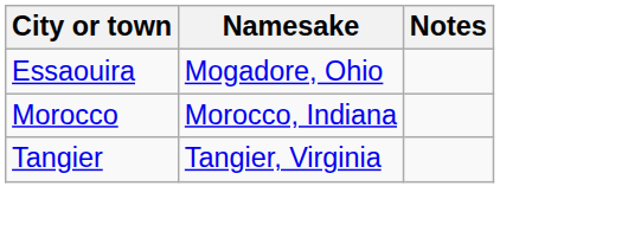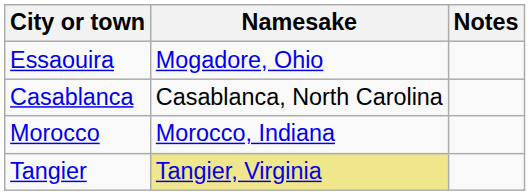 <table class="wikitable">
 <tr>
 <th>City or town</th>
 <th>Namesake</th>
 <th>Notes</th>
 </tr>
 <tr>
 <td><a href='#'>Essaouira</a></td>
 <td><a href='#'>Mogadore, Ohio</a></td>
 <td></td>
 </tr>
 <tr>
+<td><a href='#'>Casablanca</a></td>
+<td>Casablanca, North Carolina</td>
+<td></td>
+</tr>
+<tr>
 <td><a href='#'>Morocco</a></td>
 <td><a href='#'>Morocco, Indiana</a></td>
 <td></td>
 </tr>
 <tr>
 <td><a href='#'>Tangier</a></td>
-<td><a href='#'>Tangier, Virginia</a></td>
+<td style="background: khaki;"><a href='#'>Tangier, Virginia</a></td>
 <td></td>
 </tr>
 </table>
